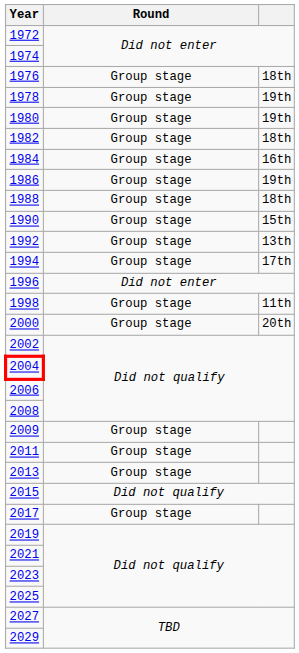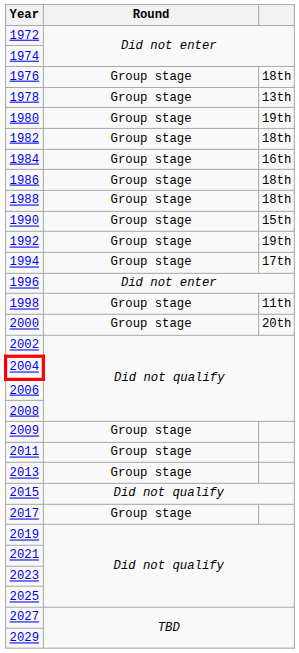 <table class="wikitable" style="text-align: center; font-size:90%">
 <tr>
 <th>Year</th>
 <th style="width:200px">Round</th>
 <th></th>
 </tr>
 <tr>
 <td><a href='#'>1972</a></td>
 <td colspan="2" rowspan="2"><em>Did not enter</em></td>
 </tr>
 <tr>
 <td><a href='#'>1974</a></td>
 </tr>
 <tr>
 <td><a href='#'>1976</a></td>
 <td>Group stage</td>
 <td>18th</td>
 </tr>
 <tr>
 <td><a href='#'>1978</a></td>
 <td>Group stage</td>
-<td>19th</td>
+<td>13th</td>
 </tr>
 <tr>
 <td><a href='#'>1980</a></td>
 <td>Group stage</td>
 <td>19th</td>
 </tr>
 <tr>
 <td><a href='#'>1982</a></td>
 <td>Group stage</td>
 <td>18th</td>
 </tr>
 <tr>
 <td><a href='#'>1984</a></td>
 <td>Group stage</td>
 <td>16th</td>
 </tr>
 <tr>
 <td><a href='#'>1986</a></td>
 <td>Group stage</td>
-<td>19th</td>
+<td>18th</td>
 </tr>
 <tr>
 <td><a href='#'>1988</a></td>
 <td>Group stage</td>
 <td>18th</td>
 </tr>
 <tr>
 <td><a href='#'>1990</a></td>
 <td>Group stage</td>
 <td>15th</td>
 </tr>
 <tr>
 <td><a href='#'>1992</a></td>
 <td>Group stage</td>
-<td>13th</td>
+<td>19th</td>
 </tr>
 <tr>
 <td><a href='#'>1994</a></td>
 <td>Group stage</td>
 <td>17th</td>
 </tr>
 <tr>
 <td><a href='#'>1996</a></td>
 <td colspan="2"><em>Did not enter</em></td>
 </tr>
 <tr>
 <td><a href='#'>1998</a></td>
 <td>Group stage</td>
 <td>11th</td>
 </tr>
 <tr>
 <td><a href='#'>2000</a></td>
 <td>Group stage</td>
 <td>20th</td>
 </tr>
 <tr>
 <td><a href='#'>2002</a></td>
 <td colspan="2" rowspan="4"><em>Did not qualify</em></td>
 </tr>
 <tr>
 <td style="border: 3px solid red"><a href='#'>2004</a></td>
 </tr>
 <tr>
 <td><a href='#'>2006</a></td>
 </tr>
 <tr>
 <td><a href='#'>2008</a></td>
 </tr>
 <tr>
 <td><a href='#'>2009</a></td>
 <td>Group stage</td>
 <td></td>
 </tr>
 <tr>
 <td><a href='#'>2011</a></td>
 <td>Group stage</td>
 <td></td>
 </tr>
 <tr>
 <td><a href='#'>2013</a></td>
 <td>Group stage</td>
 <td></td>
 </tr>
 <tr>
 <td><a href='#'>2015</a></td>
 <td colspan="2"><em>Did not qualify</em></td>
 </tr>
 <tr>
 <td><a href='#'>2017</a></td>
 <td>Group stage</td>
 <td></td>
 </tr>
 <tr>
 <td><a href='#'>2019</a></td>
 <td colspan="2" rowspan="4"><em>Did not qualify</em></td>
 </tr>
 <tr>
 <td><a href='#'>2021</a></td>
 </tr>
 <tr>
 <td><a href='#'>2023</a></td>
 </tr>
 <tr>
 <td><a href='#'>2025</a></td>
 </tr>
 <tr>
 <td><a href='#'>2027</a></td>
 <td colspan="2" rowspan="2"><em>TBD</em></td>
 </tr>
 <tr>
 <td><a href='#'>2029</a></td>
 </tr>
 </table>
